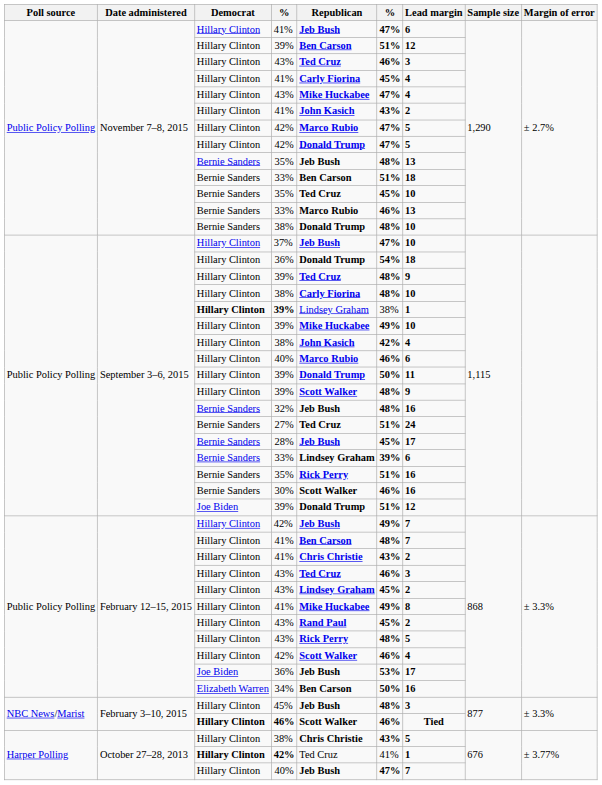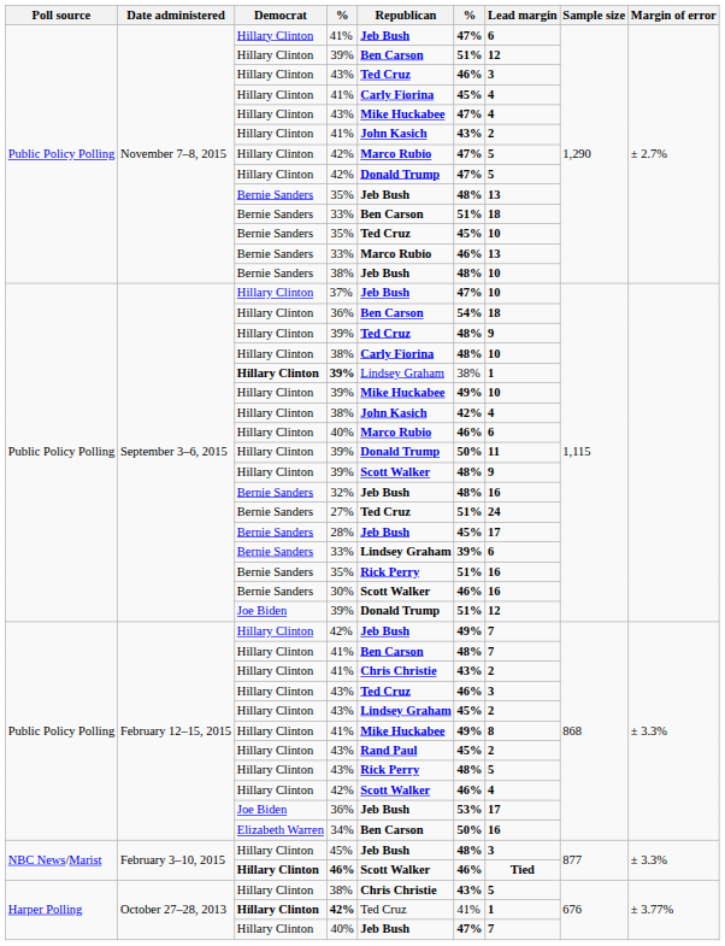 <table class="wikitable">
 <tr valign=bottom>
 <th>Poll source</th>
 <th>Date administered</th>
 <th>Democrat</th>
 <th>%</th>
 <th>Republican</th>
 <th>%</th>
 <th>Lead margin</th>
 <th>Sample size</th>
 <th>Margin of error</th>
 </tr>
 <tr>
 <td rowspan=13><a href='#'>Public Policy Polling</a></td>
 <td rowspan=13>November 7–8, 2015</td>
 <td><a href='#'>Hillary Clinton</a></td>
 <td>41%</td>
 <td><strong><a href='#'>Jeb Bush</a></strong></td>
 <td><strong>47%</strong></td>
 <td><strong>6</strong></td>
 <td rowspan=13>1,290</td>
 <td rowspan=13>± 2.7%</td>
 </tr>
 <tr>
 <td>Hillary Clinton</td>
 <td align=center>39%</td>
 <td><strong><a href='#'>Ben Carson</a></strong></td>
 <td><strong>51%</strong></td>
 <td><strong>12</strong></td>
 </tr>
 <tr>
 <td>Hillary Clinton</td>
 <td align=center>43%</td>
 <td><strong><a href='#'>Ted Cruz</a></strong></td>
 <td><strong>46%</strong></td>
 <td><strong>3</strong></td>
 </tr>
 <tr>
 <td>Hillary Clinton</td>
 <td align=center>41%</td>
 <td><strong><a href='#'>Carly Fiorina</a></strong></td>
 <td><strong>45%</strong></td>
 <td><strong>4</strong></td>
 </tr>
 <tr>
 <td>Hillary Clinton</td>
 <td align=center>43%</td>
 <td><strong><a href='#'>Mike Huckabee</a></strong></td>
 <td><strong>47%</strong></td>
 <td><strong>4</strong></td>
 </tr>
 <tr>
 <td>Hillary Clinton</td>
 <td align=center>41%</td>
 <td><strong><a href='#'>John Kasich</a></strong></td>
 <td><strong>43%</strong></td>
 <td><strong>2</strong></td>
 </tr>
 <tr>
 <td>Hillary Clinton</td>
 <td align=center>42%</td>
 <td><strong><a href='#'>Marco Rubio</a></strong></td>
 <td><strong>47%</strong></td>
 <td><strong>5</strong></td>
 </tr>
 <tr>
 <td>Hillary Clinton</td>
 <td align=center>42%</td>
 <td><strong><a href='#'>Donald Trump</a></strong></td>
 <td><strong>47%</strong></td>
 <td><strong>5</strong></td>
 </tr>
 <tr>
 <td><a href='#'>Bernie Sanders</a></td>
 <td align=center>35%</td>
 <td><strong>Jeb Bush</strong></td>
 <td><strong>48%</strong></td>
 <td><strong>13</strong></td>
 </tr>
 <tr>
 <td>Bernie Sanders</td>
 <td align=center>33%</td>
 <td><strong>Ben Carson</strong></td>
 <td><strong>51%</strong></td>
 <td><strong>18</strong></td>
 </tr>
 <tr>
 <td>Bernie Sanders</td>
 <td align=center>35%</td>
 <td><strong>Ted Cruz</strong></td>
 <td><strong>45%</strong></td>
 <td><strong>10</strong></td>
 </tr>
 <tr>
 <td>Bernie Sanders</td>
 <td align=center>33%</td>
 <td><strong>Marco Rubio</strong></td>
 <td><strong>46%</strong></td>
 <td><strong>13</strong></td>
 </tr>
 <tr>
 <td>Bernie Sanders</td>
 <td align=center>38%</td>
-<td><strong>Donald Trump</strong></td>
+<td><strong>Jeb Bush</strong></td>
 <td><strong>48%</strong></td>
 <td><strong>10</strong></td>
 </tr>
 <tr>
 <td rowspan=17>Public Policy Polling</td>
 <td rowspan=17>September 3–6, 2015</td>
 <td><a href='#'>Hillary Clinton</a></td>
 <td>37%</td>
 <td><strong><a href='#'>Jeb Bush</a></strong></td>
 <td><strong>47%</strong></td>
 <td><strong>10</strong></td>
 <td rowspan=17>1,115</td>
 <td rowspan=17></td>
 </tr>
 <tr>
 <td>Hillary Clinton</td>
 <td align=center>36%</td>
-<td><strong>Donald Trump</strong></td>
+<td><strong><a href='#'>Ben Carson</a></strong></td>
 <td><strong>54%</strong></td>
 <td><strong>18</strong></td>
 </tr>
 <tr>
 <td>Hillary Clinton</td>
 <td align=center>39%</td>
 <td><strong><a href='#'>Ted Cruz</a></strong></td>
 <td><strong>48%</strong></td>
 <td><strong>9</strong></td>
 </tr>
 <tr>
 <td>Hillary Clinton</td>
 <td align=center>38%</td>
 <td><strong><a href='#'>Carly Fiorina</a></strong></td>
 <td><strong>48%</strong></td>
 <td><strong>10</strong></td>
 </tr>
 <tr>
 <td><strong>Hillary Clinton</strong></td>
 <td><strong>39%</strong></td>
 <td><a href='#'>Lindsey Graham</a></td>
 <td>38%</td>
 <td><strong>1</strong></td>
 </tr>
 <tr>
 <td>Hillary Clinton</td>
 <td align=center>39%</td>
 <td><strong><a href='#'>Mike Huckabee</a></strong></td>
 <td><strong>49%</strong></td>
 <td><strong>10</strong></td>
 </tr>
 <tr>
 <td>Hillary Clinton</td>
 <td align=center>38%</td>
 <td><strong><a href='#'>John Kasich</a></strong></td>
 <td><strong>42%</strong></td>
 <td><strong>4</strong></td>
 </tr>
 <tr>
 <td>Hillary Clinton</td>
 <td align=center>40%</td>
 <td><strong><a href='#'>Marco Rubio</a></strong></td>
 <td><strong>46%</strong></td>
 <td><strong>6</strong></td>
 </tr>
 <tr>
 <td>Hillary Clinton</td>
 <td align=center>39%</td>
 <td><strong><a href='#'>Donald Trump</a></strong></td>
 <td><strong>50%</strong></td>
 <td><strong>11</strong></td>
 </tr>
 <tr>
 <td>Hillary Clinton</td>
 <td align=center>39%</td>
 <td><strong><a href='#'>Scott Walker</a></strong></td>
 <td><strong>48%</strong></td>
 <td><strong>9</strong></td>
 </tr>
 <tr>
 <td><a href='#'>Bernie Sanders</a></td>
 <td align=center>32%</td>
 <td><strong>Jeb Bush</strong></td>
 <td><strong>48%</strong></td>
 <td><strong>16</strong></td>
 </tr>
 <tr>
 <td>Bernie Sanders</td>
 <td align=center>27%</td>
 <td><strong>Ted Cruz</strong></td>
 <td><strong>51%</strong></td>
 <td><strong>24</strong></td>
 </tr>
 <tr>
 <td><a href='#'>Bernie Sanders</a></td>
 <td align=center>28%</td>
 <td><strong><a href='#'>Jeb Bush</a></strong></td>
 <td><strong>45%</strong></td>
 <td><strong>17</strong></td>
 </tr>
 <tr>
 <td><a href='#'>Bernie Sanders</a></td>
 <td align=center>33%</td>
 <td><strong>Lindsey Graham</strong></td>
 <td><strong>39%</strong></td>
 <td><strong>6</strong></td>
 </tr>
 <tr>
 <td>Bernie Sanders</td>
 <td align=center>35%</td>
 <td><strong><a href='#'>Rick Perry</a></strong></td>
 <td><strong>51%</strong></td>
 <td><strong>16</strong></td>
 </tr>
 <tr>
 <td>Bernie Sanders</td>
 <td align=center>30%</td>
 <td><strong>Scott Walker</strong></td>
 <td><strong>46%</strong></td>
 <td><strong>16</strong></td>
 </tr>
 <tr>
 <td><a href='#'>Joe Biden</a></td>
 <td align=center>39%</td>
 <td><strong>Donald Trump</strong></td>
 <td><strong>51%</strong></td>
 <td><strong>12</strong></td>
 </tr>
 <tr>
 <td rowspan=11>Public Policy Polling</td>
 <td rowspan=11>February 12–15, 2015</td>
 <td><a href='#'>Hillary Clinton</a></td>
 <td>42%</td>
 <td><strong><a href='#'>Jeb Bush</a></strong></td>
 <td><strong>49%</strong></td>
 <td><strong>7</strong></td>
 <td rowspan=11>868</td>
 <td rowspan=11>± 3.3%</td>
 </tr>
 <tr>
 <td>Hillary Clinton</td>
 <td align=center>41%</td>
 <td><strong><a href='#'>Ben Carson</a></strong></td>
 <td><strong>48%</strong></td>
 <td><strong>7</strong></td>
 </tr>
 <tr>
 <td>Hillary Clinton</td>
 <td align=center>41%</td>
 <td><strong><a href='#'>Chris Christie</a></strong></td>
 <td><strong>43%</strong></td>
 <td><strong>2</strong></td>
 </tr>
 <tr>
 <td>Hillary Clinton</td>
 <td align=center>43%</td>
 <td><strong><a href='#'>Ted Cruz</a></strong></td>
 <td><strong>46%</strong></td>
 <td><strong>3</strong></td>
 </tr>
 <tr>
 <td>Hillary Clinton</td>
 <td align=center>43%</td>
 <td><strong><a href='#'>Lindsey Graham</a></strong></td>
 <td><strong>45%</strong></td>
 <td><strong>2</strong></td>
 </tr>
 <tr>
 <td>Hillary Clinton</td>
 <td align=center>41%</td>
 <td><strong><a href='#'>Mike Huckabee</a></strong></td>
 <td><strong>49%</strong></td>
 <td><strong>8</strong></td>
 </tr>
 <tr>
 <td>Hillary Clinton</td>
 <td align=center>43%</td>
 <td><strong><a href='#'>Rand Paul</a></strong></td>
 <td><strong>45%</strong></td>
 <td><strong>2</strong></td>
 </tr>
 <tr>
 <td>Hillary Clinton</td>
 <td align=center>43%</td>
 <td><strong><a href='#'>Rick Perry</a></strong></td>
 <td><strong>48%</strong></td>
 <td><strong>5</strong></td>
 </tr>
 <tr>
 <td>Hillary Clinton</td>
 <td align=center>42%</td>
 <td><strong><a href='#'>Scott Walker</a></strong></td>
 <td><strong>46%</strong></td>
 <td><strong>4</strong></td>
 </tr>
 <tr>
 <td><a href='#'>Joe Biden</a></td>
 <td align=center>36%</td>
 <td><strong>Jeb Bush</strong></td>
 <td><strong>53%</strong></td>
 <td><strong>17</strong></td>
 </tr>
 <tr>
 <td><a href='#'>Elizabeth Warren</a></td>
 <td align=center>34%</td>
 <td><strong>Ben Carson</strong></td>
 <td><strong>50%</strong></td>
 <td><strong>16</strong></td>
 </tr>
 <tr>
 <td rowspan=2><a href='#'>NBC News</a>/<a href='#'>Marist</a></td>
 <td rowspan=2>February 3–10, 2015</td>
 <td>Hillary Clinton</td>
 <td>45%</td>
 <td><strong>Jeb Bush</strong></td>
 <td><strong>48%</strong></td>
 <td><strong>3</strong></td>
 <td rowspan=2>877</td>
 <td rowspan=2>± 3.3%</td>
 </tr>
 <tr>
 <td><strong>Hillary Clinton</strong></td>
 <td><strong>46%</strong></td>
 <td><strong>Scott Walker</strong></td>
 <td><strong>46%</strong></td>
 <td align=center><strong>Tied</strong></td>
 </tr>
 <tr>
 <td rowspan=4><a href='#'>Harper Polling</a></td>
 <td rowspan=4>October 27–28, 2013</td>
 <td>Hillary Clinton</td>
 <td>38%</td>
 <td><strong>Chris Christie</strong></td>
 <td><strong>43%</strong></td>
 <td><strong>5</strong></td>
 <td rowspan=4>676</td>
 <td rowspan=4>± 3.77%</td>
 </tr>
 <tr>
 <td><strong>Hillary Clinton</strong></td>
 <td><strong>42%</strong></td>
 <td>Ted Cruz</td>
 <td>41%</td>
 <td><strong>1</strong></td>
 </tr>
 <tr>
 <td>Hillary Clinton</td>
 <td align=center>40%</td>
 <td><strong>Jeb Bush</strong></td>
 <td><strong>47%</strong></td>
 <td><strong>7</strong></td>
 </tr>
 </table>
